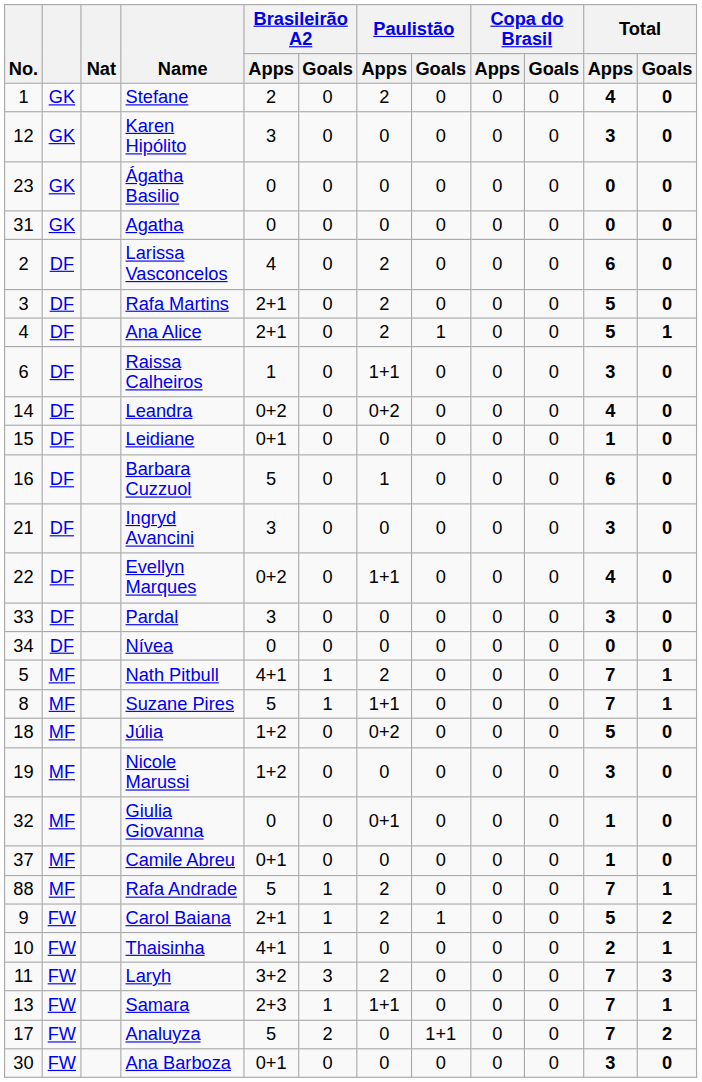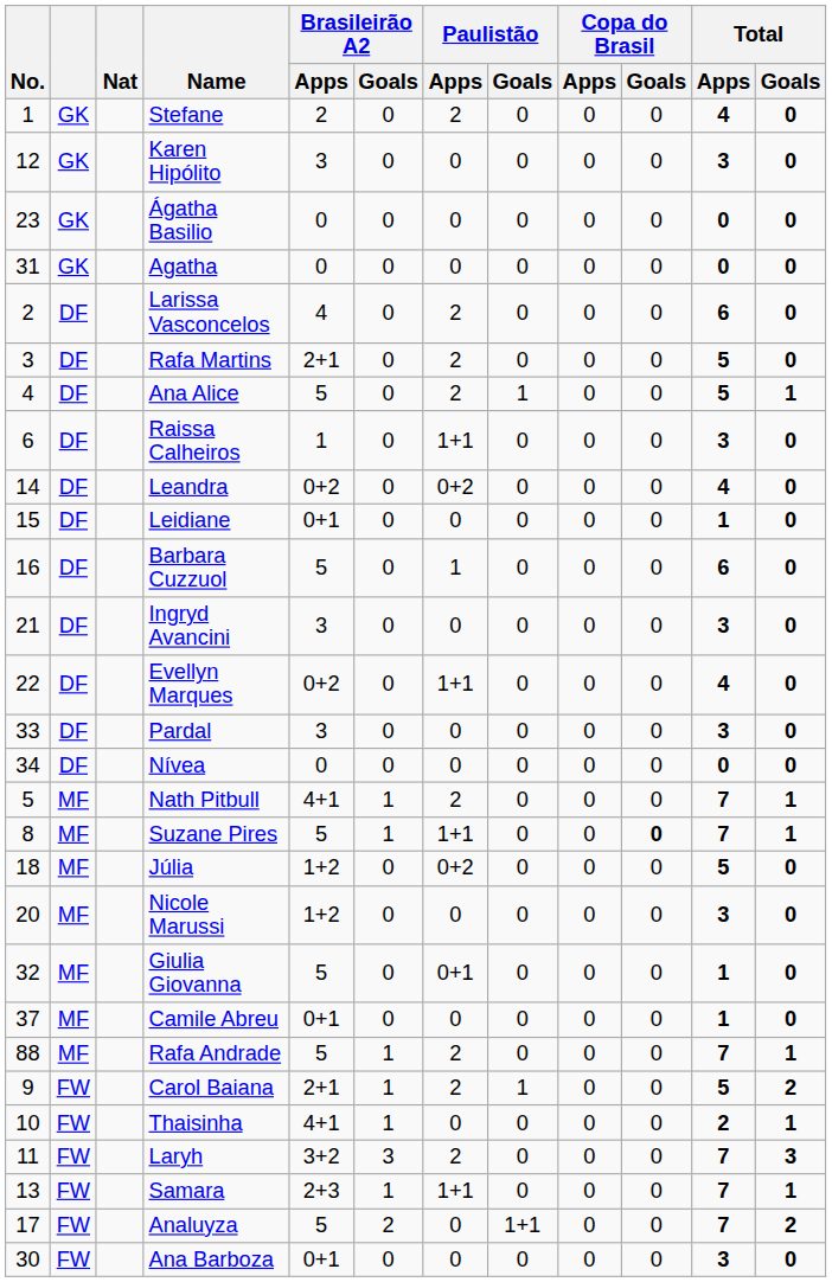 <table class="wikitable sortable" style="text-align:center;">
 <tr>
 <th rowspan="2"  style="width:20px; vertical-align:bottom;">No.</th>
 <th rowspan="2"  style="width:45px; vertical-align:bottom;"></th>
 <th rowspan="2"  style="width:45px; vertical-align:bottom;">Nat</th>
 <th rowspan="2"  style="width:200px; vertical-align:bottom;">Name</th>
 <th colspan="2" style="width:85px;"><a href='#'>Brasileirão A2</a></th>
 <th colspan="2" style="width:85px;"><a href='#'>Paulistão</a></th>
 <th colspan="2" style="width:85px;"><a href='#'>Copa do Brasil</a></th>
 <th colspan="2" style="width:85px;">Total</th>
 </tr>
 <tr>
 <th>Apps</th>
 <th>Goals</th>
 <th>Apps</th>
 <th>Goals</th>
 <th>Apps</th>
 <th>Goals</th>
 <th>Apps</th>
 <th>Goals</th>
 </tr>
 <tr>
 <td>1</td>
 <td><a href='#'>GK</a></td>
 <td></td>
 <td align=left><a href='#'>Stefane</a></td>
 <td>2</td>
 <td>0</td>
 <td>2</td>
 <td>0</td>
 <td>0</td>
 <td>0</td>
 <td><strong>4</strong></td>
 <td><strong>0</strong></td>
 </tr>
 <tr>
 <td>12</td>
 <td><a href='#'>GK</a></td>
 <td></td>
 <td align=left><a href='#'>Karen Hipólito</a></td>
 <td>3</td>
 <td>0</td>
 <td>0</td>
 <td>0</td>
 <td>0</td>
 <td>0</td>
 <td><strong>3</strong></td>
 <td><strong>0</strong></td>
 </tr>
 <tr>
 <td>23</td>
 <td><a href='#'>GK</a></td>
 <td></td>
 <td align=left><a href='#'>Ágatha Basilio</a></td>
 <td>0</td>
 <td>0</td>
 <td>0</td>
 <td>0</td>
 <td>0</td>
 <td>0</td>
 <td><strong>0</strong></td>
 <td><strong>0</strong></td>
 </tr>
 <tr>
 <td>31</td>
 <td><a href='#'>GK</a></td>
 <td></td>
 <td align=left><a href='#'>Agatha</a></td>
 <td>0</td>
 <td>0</td>
 <td>0</td>
 <td>0</td>
 <td>0</td>
 <td>0</td>
 <td><strong>0</strong></td>
 <td><strong>0</strong></td>
 </tr>
 <tr>
 <td>2</td>
 <td><a href='#'>DF</a></td>
 <td></td>
 <td align=left><a href='#'>Larissa Vasconcelos</a></td>
 <td>4</td>
 <td>0</td>
 <td>2</td>
 <td>0</td>
 <td>0</td>
 <td>0</td>
 <td><strong>6</strong></td>
 <td><strong>0</strong></td>
 </tr>
 <tr>
 <td>3</td>
 <td><a href='#'>DF</a></td>
 <td></td>
 <td align=left><a href='#'>Rafa Martins</a></td>
 <td>2+1</td>
 <td>0</td>
 <td>2</td>
 <td>0</td>
 <td>0</td>
 <td>0</td>
 <td><strong>5</strong></td>
 <td><strong>0</strong></td>
 </tr>
 <tr>
 <td>4</td>
 <td><a href='#'>DF</a></td>
 <td></td>
 <td align=left><a href='#'>Ana Alice</a></td>
-<td>2+1</td>
+<td>5</td>
 <td>0</td>
 <td>2</td>
 <td>1</td>
 <td>0</td>
 <td>0</td>
 <td><strong>5</strong></td>
 <td><strong>1</strong></td>
 </tr>
 <tr>
 <td>6</td>
 <td><a href='#'>DF</a></td>
 <td></td>
 <td align=left><a href='#'>Raissa Calheiros</a></td>
 <td>1</td>
 <td>0</td>
 <td>1+1</td>
 <td>0</td>
 <td>0</td>
 <td>0</td>
 <td><strong>3</strong></td>
 <td><strong>0</strong></td>
 </tr>
 <tr>
 <td>14</td>
 <td><a href='#'>DF</a></td>
 <td></td>
 <td align=left><a href='#'>Leandra</a></td>
 <td>0+2</td>
 <td>0</td>
 <td>0+2</td>
 <td>0</td>
 <td>0</td>
 <td>0</td>
 <td><strong>4</strong></td>
 <td><strong>0</strong></td>
 </tr>
 <tr>
 <td>15</td>
 <td><a href='#'>DF</a></td>
 <td></td>
 <td align=left><a href='#'>Leidiane</a></td>
 <td>0+1</td>
 <td>0</td>
 <td>0</td>
 <td>0</td>
 <td>0</td>
 <td>0</td>
 <td><strong>1</strong></td>
 <td><strong>0</strong></td>
 </tr>
 <tr>
 <td>16</td>
 <td><a href='#'>DF</a></td>
 <td></td>
 <td align=left><a href='#'>Barbara Cuzzuol</a></td>
 <td>5</td>
 <td>0</td>
 <td>1</td>
 <td>0</td>
 <td>0</td>
 <td>0</td>
 <td><strong>6</strong></td>
 <td><strong>0</strong></td>
 </tr>
 <tr>
 <td>21</td>
 <td><a href='#'>DF</a></td>
 <td></td>
 <td align=left><a href='#'>Ingryd Avancini</a></td>
 <td>3</td>
 <td>0</td>
 <td>0</td>
 <td>0</td>
 <td>0</td>
 <td>0</td>
 <td><strong>3</strong></td>
 <td><strong>0</strong></td>
 </tr>
 <tr>
 <td>22</td>
 <td><a href='#'>DF</a></td>
 <td></td>
 <td align=left><a href='#'>Evellyn Marques</a></td>
 <td>0+2</td>
 <td>0</td>
 <td>1+1</td>
 <td>0</td>
 <td>0</td>
 <td>0</td>
 <td><strong>4</strong></td>
 <td><strong>0</strong></td>
 </tr>
 <tr>
 <td>33</td>
 <td><a href='#'>DF</a></td>
 <td></td>
 <td align=left><a href='#'>Pardal</a></td>
 <td>3</td>
 <td>0</td>
 <td>0</td>
 <td>0</td>
 <td>0</td>
 <td>0</td>
 <td><strong>3</strong></td>
 <td><strong>0</strong></td>
 </tr>
 <tr>
 <td>34</td>
 <td><a href='#'>DF</a></td>
 <td></td>
 <td align=left><a href='#'>Nívea</a></td>
 <td>0</td>
 <td>0</td>
 <td>0</td>
 <td>0</td>
 <td>0</td>
 <td>0</td>
 <td><strong>0</strong></td>
 <td><strong>0</strong></td>
 </tr>
 <tr>
 <td>5</td>
 <td><a href='#'>MF</a></td>
 <td></td>
 <td align=left><a href='#'>Nath Pitbull</a></td>
 <td>4+1</td>
 <td>1</td>
 <td>2</td>
 <td>0</td>
 <td>0</td>
 <td>0</td>
 <td><strong>7</strong></td>
 <td><strong>1</strong></td>
 </tr>
 <tr>
 <td>8</td>
 <td><a href='#'>MF</a></td>
 <td></td>
 <td align=left><a href='#'>Suzane Pires</a></td>
 <td>5</td>
 <td>1</td>
 <td>1+1</td>
 <td>0</td>
 <td>0</td>
-<td>0</td>
+<td><strong>0</strong></td>
 <td><strong>7</strong></td>
 <td><strong>1</strong></td>
 </tr>
 <tr>
 <td>18</td>
 <td><a href='#'>MF</a></td>
 <td></td>
 <td align=left><a href='#'>Júlia</a></td>
 <td>1+2</td>
 <td>0</td>
 <td>0+2</td>
 <td>0</td>
 <td>0</td>
 <td>0</td>
 <td><strong>5</strong></td>
 <td><strong>0</strong></td>
 </tr>
 <tr>
-<td>19</td>
+<td>20</td>
 <td><a href='#'>MF</a></td>
 <td></td>
 <td align=left><a href='#'>Nicole Marussi</a></td>
 <td>1+2</td>
 <td>0</td>
 <td>0</td>
 <td>0</td>
 <td>0</td>
 <td>0</td>
 <td><strong>3</strong></td>
 <td><strong>0</strong></td>
 </tr>
 <tr>
 <td>32</td>
 <td><a href='#'>MF</a></td>
 <td></td>
 <td align=left><a href='#'>Giulia Giovanna</a></td>
-<td>0</td>
+<td>5</td>
 <td>0</td>
 <td>0+1</td>
 <td>0</td>
 <td>0</td>
 <td>0</td>
 <td><strong>1</strong></td>
 <td><strong>0</strong></td>
 </tr>
 <tr>
 <td>37</td>
 <td><a href='#'>MF</a></td>
 <td></td>
 <td align=left><a href='#'>Camile Abreu</a></td>
 <td>0+1</td>
 <td>0</td>
 <td>0</td>
 <td>0</td>
 <td>0</td>
 <td>0</td>
 <td><strong>1</strong></td>
 <td><strong>0</strong></td>
 </tr>
 <tr>
 <td>88</td>
 <td><a href='#'>MF</a></td>
 <td></td>
 <td align=left><a href='#'>Rafa Andrade</a></td>
 <td>5</td>
 <td>1</td>
 <td>2</td>
 <td>0</td>
 <td>0</td>
 <td>0</td>
 <td><strong>7</strong></td>
 <td><strong>1</strong></td>
 </tr>
 <tr>
 <td>9</td>
 <td><a href='#'>FW</a></td>
 <td></td>
 <td align=left><a href='#'>Carol Baiana</a></td>
 <td>2+1</td>
 <td>1</td>
 <td>2</td>
 <td>1</td>
 <td>0</td>
 <td>0</td>
 <td><strong>5</strong></td>
 <td><strong>2</strong></td>
 </tr>
 <tr>
 <td>10</td>
 <td><a href='#'>FW</a></td>
 <td></td>
 <td align=left><a href='#'>Thaisinha</a></td>
 <td>4+1</td>
 <td>1</td>
 <td>0</td>
 <td>0</td>
 <td>0</td>
 <td>0</td>
 <td><strong>2</strong></td>
 <td><strong>1</strong></td>
 </tr>
 <tr>
 <td>11</td>
 <td><a href='#'>FW</a></td>
 <td></td>
 <td align=left><a href='#'>Laryh</a></td>
 <td>3+2</td>
 <td>3</td>
 <td>2</td>
 <td>0</td>
 <td>0</td>
 <td>0</td>
 <td><strong>7</strong></td>
 <td><strong>3</strong></td>
 </tr>
 <tr>
 <td>13</td>
 <td><a href='#'>FW</a></td>
 <td></td>
 <td align=left><a href='#'>Samara</a></td>
 <td>2+3</td>
 <td>1</td>
 <td>1+1</td>
 <td>0</td>
 <td>0</td>
 <td>0</td>
 <td><strong>7</strong></td>
 <td><strong>1</strong></td>
 </tr>
 <tr>
 <td>17</td>
 <td><a href='#'>FW</a></td>
 <td></td>
 <td align=left><a href='#'>Analuyza</a></td>
 <td>5</td>
 <td>2</td>
 <td>0</td>
 <td>1+1</td>
 <td>0</td>
 <td>0</td>
 <td><strong>7</strong></td>
 <td><strong>2</strong></td>
 </tr>
 <tr>
 <td>30</td>
 <td><a href='#'>FW</a></td>
 <td></td>
 <td align=left><a href='#'>Ana Barboza</a></td>
 <td>0+1</td>
 <td>0</td>
 <td>0</td>
 <td>0</td>
 <td>0</td>
 <td>0</td>
 <td><strong>3</strong></td>
 <td><strong>0</strong></td>
 </tr>
 </table>
